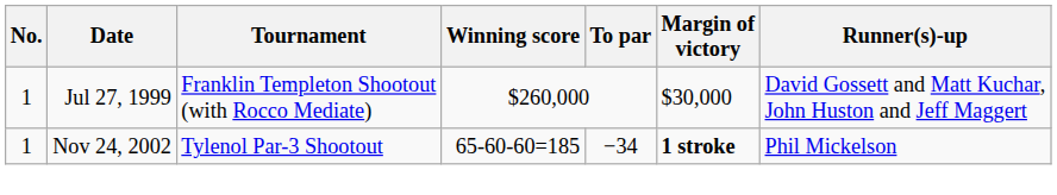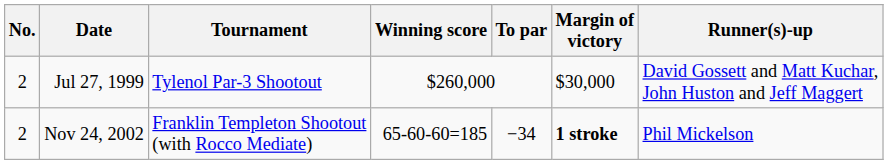 <table class="wikitable" style="font-size:95%;">
 <tr>
 <th>No.</th>
 <th>Date</th>
 <th>Tournament</th>
 <th>Winning score</th>
 <th>To par</th>
 <th>Margin of<br>victory</th>
 <th>Runner(s)-up</th>
 </tr>
 <tr>
-<td align=center>1</td>
+<td align=center>2</td>
 <td align=right>Jul 27, 1999</td>
-<td><a href='#'>Franklin Templeton Shootout</a><br>(with  <a href='#'>Rocco Mediate</a>)</td>
+<td><a href='#'>Tylenol Par-3 Shootout</a></td>
 <td colspan=2 align=center>$260,000</td>
 <td>$30,000</td>
 <td> <a href='#'>David Gossett</a> and  <a href='#'>Matt Kuchar</a>,<br> <a href='#'>John Huston</a> and  <a href='#'>Jeff Maggert</a></td>
 </tr>
 <tr>
-<td align=center>1</td>
+<td align=center>2</td>
 <td align=right>Nov 24, 2002</td>
-<td><a href='#'>Tylenol Par-3 Shootout</a></td>
+<td><a href='#'>Franklin Templeton Shootout</a><br>(with  <a href='#'>Rocco Mediate</a>)</td>
 <td align=right>65-60-60=185</td>
 <td align=center>−34</td>
 <td><strong>1 stroke</strong></td>
 <td> <a href='#'>Phil Mickelson</a></td>
 </tr>
 </table>
